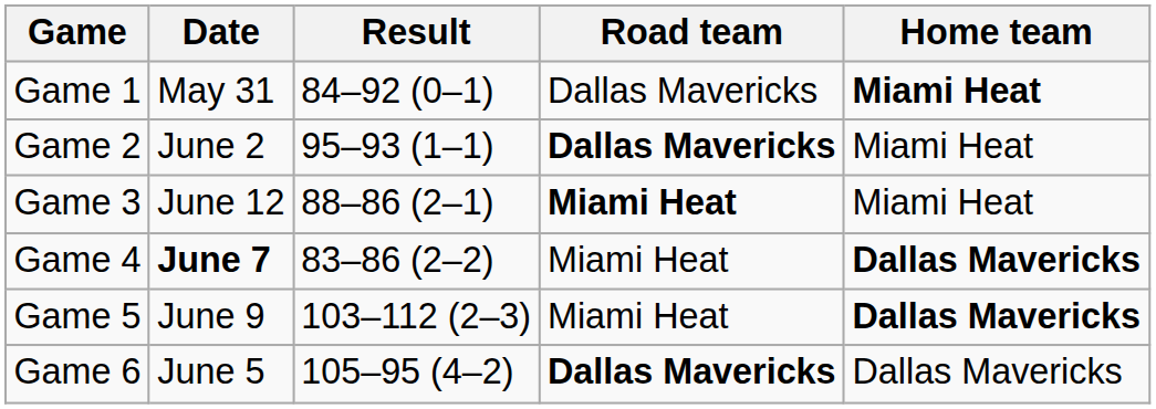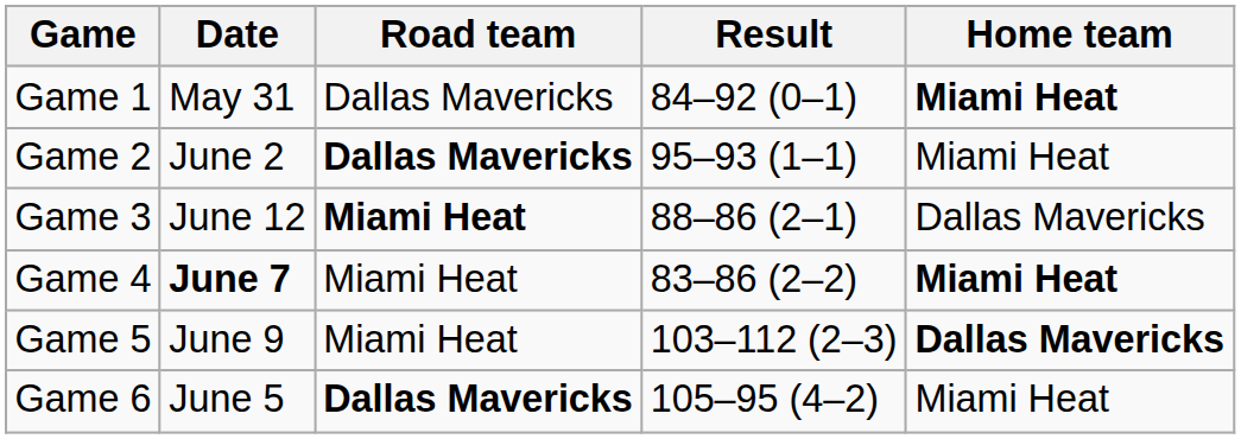 <table class="wikitable">
 <tr>
 <th>Game</th>
 <th>Date</th>
+<th>Road team</th>
 <th>Result</th>
-<th>Road team</th>
 <th>Home team</th>
 </tr>
 <tr>
 <td>Game 1</td>
 <td>May 31</td>
+<td>Dallas Mavericks</td>
 <td>84–92 (0–1)</td>
-<td>Dallas Mavericks</td>
 <td><strong>Miami Heat</strong></td>
 </tr>
 <tr>
 <td>Game 2</td>
 <td>June 2</td>
+<td><strong>Dallas Mavericks</strong></td>
 <td>95–93 (1–1)</td>
-<td><strong>Dallas Mavericks</strong></td>
 <td>Miami Heat</td>
 </tr>
 <tr>
 <td>Game 3</td>
 <td>June 12</td>
+<td><strong>Miami Heat</strong></td>
 <td>88–86 (2–1)</td>
-<td><strong>Miami Heat</strong></td>
-<td>Miami Heat</td>
+<td>Dallas Mavericks</td>
 </tr>
 <tr>
 <td>Game 4</td>
 <td><strong>June 7</strong></td>
+<td>Miami Heat</td>
 <td>83–86 (2–2)</td>
-<td>Miami Heat</td>
-<td><strong>Dallas Mavericks</strong></td>
+<td><strong>Miami Heat</strong></td>
 </tr>
 <tr>
 <td>Game 5</td>
 <td>June 9</td>
+<td>Miami Heat</td>
 <td>103–112 (2–3)</td>
-<td>Miami Heat</td>
 <td><strong>Dallas Mavericks</strong></td>
 </tr>
 <tr>
 <td>Game 6</td>
 <td>June 5</td>
+<td><strong>Dallas Mavericks</strong></td>
 <td>105–95 (4–2)</td>
-<td><strong>Dallas Mavericks</strong></td>
-<td>Dallas Mavericks</td>
+<td>Miami Heat</td>
 </tr>
 </table>
